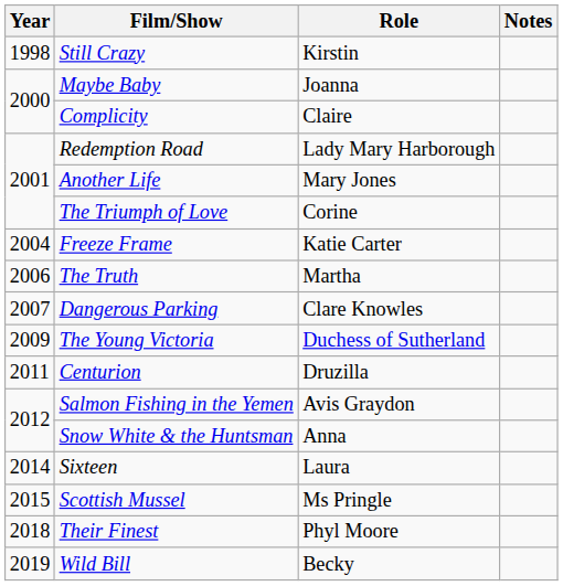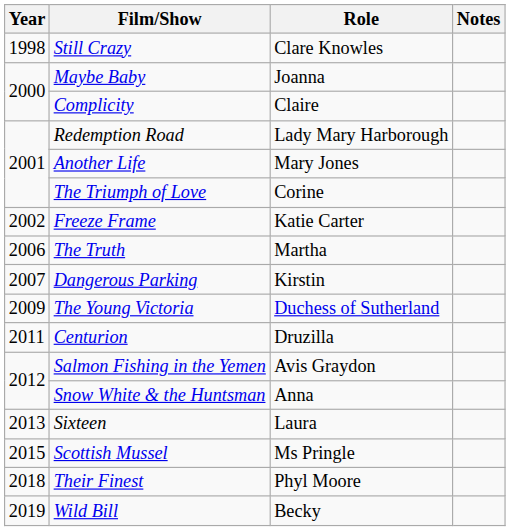 <table class="wikitable">
 <tr>
 <th>Year</th>
 <th>Film/Show</th>
 <th>Role</th>
 <th>Notes</th>
 </tr>
 <tr>
 <td rowspan="1">1998</td>
 <td><em><a href='#'>Still Crazy</a></em></td>
-<td>Kirstin</td>
+<td>Clare Knowles</td>
 <td></td>
 </tr>
 <tr>
 <td rowspan="2">2000</td>
 <td><a href='#'><em>Maybe Baby</em></a></td>
 <td>Joanna</td>
 <td></td>
 </tr>
 <tr>
 <td><a href='#'><em>Complicity</em></a></td>
 <td>Claire</td>
 <td></td>
 </tr>
 <tr>
 <td rowspan="3">2001</td>
 <td><em>Redemption Road</em></td>
 <td>Lady Mary Harborough</td>
 <td></td>
 </tr>
 <tr>
 <td><a href='#'><em>Another Life</em></a></td>
 <td>Mary Jones</td>
 <td></td>
 </tr>
 <tr>
 <td><em><a href='#'>The Triumph of Love</a></em></td>
 <td>Corine</td>
 <td></td>
 </tr>
 <tr>
-<td>2004</td>
+<td>2002</td>
 <td><a href='#'><em>Freeze Frame</em></a></td>
 <td>Katie Carter</td>
 <td></td>
 </tr>
 <tr>
 <td>2006</td>
 <td><em><a href='#'>The Truth</a></em></td>
 <td>Martha</td>
 <td></td>
 </tr>
 <tr>
 <td rowspan="1">2007</td>
 <td><em><a href='#'>Dangerous Parking</a></em></td>
-<td>Clare Knowles</td>
+<td>Kirstin</td>
 <td></td>
 </tr>
 <tr>
 <td>2009</td>
 <td><em><a href='#'>The Young Victoria</a></em></td>
 <td><a href='#'>Duchess of Sutherland</a></td>
 <td></td>
 </tr>
 <tr>
 <td rowspan="1">2011</td>
 <td><em><a href='#'>Centurion</a></em></td>
 <td>Druzilla</td>
 <td></td>
 </tr>
 <tr>
 <td rowspan="2">2012</td>
 <td><em><a href='#'>Salmon Fishing in the Yemen</a></em></td>
 <td>Avis Graydon</td>
 <td></td>
 </tr>
 <tr>
 <td><em><a href='#'>Snow White & the Huntsman</a></em></td>
 <td>Anna</td>
 <td></td>
 </tr>
 <tr>
-<td>2014</td>
+<td>2013</td>
 <td><em>Sixteen</em></td>
 <td>Laura</td>
 <td></td>
 </tr>
 <tr>
 <td>2015</td>
 <td><em><a href='#'>Scottish Mussel</a></em></td>
 <td>Ms Pringle</td>
 <td></td>
 </tr>
 <tr>
 <td>2018</td>
 <td><em><a href='#'>Their Finest</a></em></td>
 <td>Phyl Moore</td>
 <td></td>
 </tr>
 <tr>
 <td>2019</td>
 <td><em><a href='#'>Wild Bill</a></em></td>
 <td>Becky</td>
 <td></td>
 </tr>
 </table>
